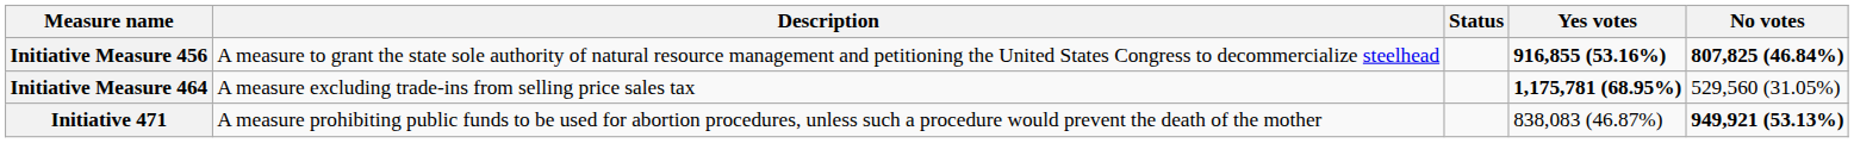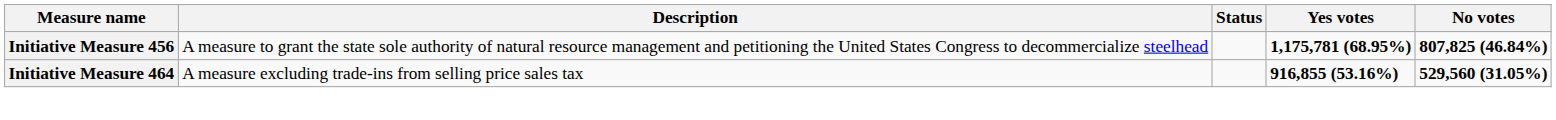 <table class="wikitable sortable plainrowheaders">
 <tr>
 <th scope=col>Measure name</th>
 <th scope=col class=unsortable>Description</th>
 <th scope=col>Status</th>
 <th scope=col>Yes votes</th>
 <th scope=col>No votes</th>
 </tr>
 <tr>
 <th scope=row>Initiative Measure 456</th>
 <td>A measure to grant the state sole authority of natural resource management and petitioning the United States Congress to decommercialize <a href='#'>steelhead</a></td>
 <td></td>
-<td><strong>916,855 (53.16%)</strong></td>
+<td><strong>1,175,781 (68.95%)</strong></td>
 <td><strong>807,825 (46.84%)</strong></td>
 </tr>
 <tr>
 <th scope=row>Initiative Measure 464</th>
 <td>A measure excluding trade-ins from selling price sales tax</td>
 <td></td>
-<td><strong>1,175,781 (68.95%)</strong></td>
-<td>529,560 (31.05%)</td>
-</tr>
-<tr>
-<th scope=row>Initiative 471</th>
-<td>A measure prohibiting public funds to be used for abortion procedures, unless such a procedure would prevent the death of the mother</td>
-<td></td>
-<td>838,083 (46.87%)</td>
-<td><strong>949,921 (53.13%)</strong></td>
+<td><strong>916,855 (53.16%)</strong></td>
+<td><strong>529,560 (31.05%)</strong></td>
 </tr>
 </table>
